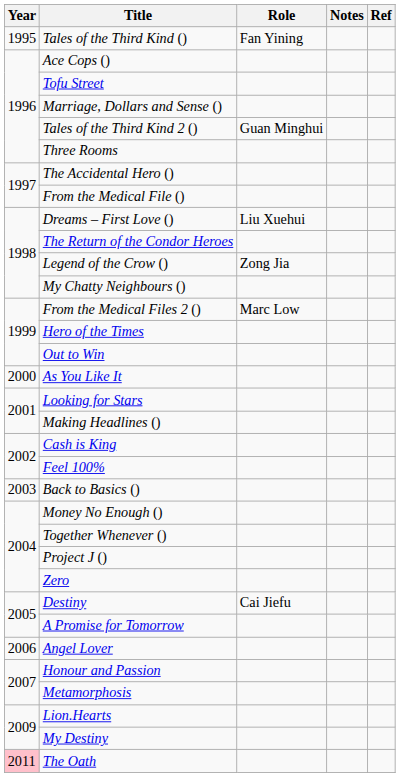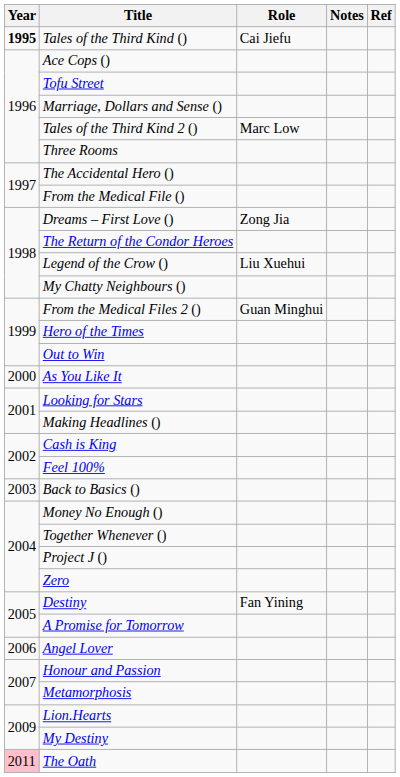 <table class="wikitable sortable">
 <tr>
 <th>Year</th>
 <th>Title</th>
 <th>Role</th>
 <th class="unsortable">Notes</th>
 <th class="unsortable">Ref</th>
 </tr>
 <tr>
-<td>1995</td>
+<td><strong>1995</strong></td>
 <td><em>Tales of the Third Kind</em> ()</td>
-<td>Fan Yining</td>
+<td>Cai Jiefu</td>
 <td></td>
 <td></td>
 </tr>
 <tr>
 <td rowspan="5">1996</td>
 <td><em>Ace Cops</em> ()</td>
 <td></td>
 <td></td>
 <td></td>
 </tr>
 <tr>
 <td><em><a href='#'>Tofu Street</a></em></td>
 <td></td>
 <td></td>
 <td></td>
 </tr>
 <tr>
 <td><em>Marriage, Dollars and Sense</em> ()</td>
 <td></td>
 <td></td>
 <td></td>
 </tr>
 <tr>
 <td><em>Tales of the Third Kind 2</em> ()</td>
-<td>Guan Minghui</td>
+<td>Marc Low</td>
 <td></td>
 <td></td>
 </tr>
 <tr>
 <td><em>Three Rooms</em></td>
 <td></td>
 <td></td>
 <td></td>
 </tr>
 <tr>
 <td rowspan="2">1997</td>
 <td><em>The Accidental Hero</em> ()</td>
 <td></td>
 <td></td>
 <td></td>
 </tr>
 <tr>
 <td><em>From the Medical File</em> ()</td>
 <td></td>
 <td></td>
 <td></td>
 </tr>
 <tr>
 <td rowspan="4">1998</td>
 <td><em>Dreams – First Love</em> ()</td>
-<td>Liu Xuehui</td>
+<td>Zong Jia</td>
 <td></td>
 <td></td>
 </tr>
 <tr>
 <td><a href='#'><em>The Return of the Condor Heroes</em></a></td>
 <td></td>
 <td></td>
 <td></td>
 </tr>
 <tr>
 <td><em>Legend of the Crow</em> ()</td>
-<td>Zong Jia</td>
+<td>Liu Xuehui</td>
 <td></td>
 <td></td>
 </tr>
 <tr>
 <td><em>My Chatty Neighbours</em> ()</td>
 <td></td>
 <td></td>
 <td></td>
 </tr>
 <tr>
 <td rowspan="3">1999</td>
 <td><em>From the Medical Files 2</em> ()</td>
-<td>Marc Low</td>
+<td>Guan Minghui</td>
 <td></td>
 <td></td>
 </tr>
 <tr>
 <td><em><a href='#'>Hero of the Times</a></em></td>
 <td></td>
 <td></td>
 <td></td>
 </tr>
 <tr>
 <td><a href='#'><em>Out to Win</em></a></td>
 <td></td>
 <td></td>
 <td></td>
 </tr>
 <tr>
 <td>2000</td>
 <td><em><a href='#'>As You Like It</a></em></td>
 <td></td>
 <td></td>
 <td></td>
 </tr>
 <tr>
 <td rowspan="2">2001</td>
 <td><em><a href='#'>Looking for Stars</a></em></td>
 <td></td>
 <td></td>
 <td></td>
 </tr>
 <tr>
 <td><em>Making Headlines</em> ()</td>
 <td></td>
 <td></td>
 <td></td>
 </tr>
 <tr>
 <td rowspan="2">2002</td>
 <td><em><a href='#'>Cash is King</a></em></td>
 <td></td>
 <td></td>
 <td></td>
 </tr>
 <tr>
 <td><em><a href='#'>Feel 100%</a></em></td>
 <td></td>
 <td></td>
 <td></td>
 </tr>
 <tr>
 <td>2003</td>
 <td><em>Back to Basics</em> ()</td>
 <td></td>
 <td></td>
 <td></td>
 </tr>
 <tr>
 <td rowspan="4">2004</td>
 <td><em>Money No Enough</em> ()</td>
 <td></td>
 <td></td>
 <td></td>
 </tr>
 <tr>
 <td><em>Together Whenever</em> ()</td>
 <td></td>
 <td></td>
 <td></td>
 </tr>
 <tr>
 <td><em>Project J</em> ()</td>
 <td></td>
 <td></td>
 <td></td>
 </tr>
 <tr>
 <td><em><a href='#'>Zero</a></em></td>
 <td></td>
 <td></td>
 <td></td>
 </tr>
 <tr>
 <td rowspan="2">2005</td>
 <td><em><a href='#'>Destiny</a></em></td>
-<td>Cai Jiefu</td>
+<td>Fan Yining</td>
 <td></td>
 <td></td>
 </tr>
 <tr>
 <td><em><a href='#'>A Promise for Tomorrow</a></em></td>
 <td></td>
 <td></td>
 <td></td>
 </tr>
 <tr>
 <td>2006</td>
 <td><em><a href='#'>Angel Lover</a></em></td>
 <td></td>
 <td></td>
 <td></td>
 </tr>
 <tr>
 <td rowspan="2">2007</td>
 <td><em><a href='#'>Honour and Passion</a></em></td>
 <td></td>
 <td></td>
 <td></td>
 </tr>
 <tr>
 <td><em><a href='#'>Metamorphosis</a></em></td>
 <td></td>
 <td></td>
 <td></td>
 </tr>
 <tr>
 <td rowspan="2">2009</td>
 <td><em><a href='#'>Lion.Hearts</a></em></td>
 <td></td>
 <td></td>
 <td></td>
 </tr>
 <tr>
 <td><em><a href='#'>My Destiny</a></em></td>
 <td></td>
 <td></td>
 <td></td>
 </tr>
 <tr>
 <td style="background: pink;">2011</td>
 <td><em><a href='#'>The Oath</a></em></td>
 <td></td>
 <td></td>
 <td></td>
 </tr>
 </table>
